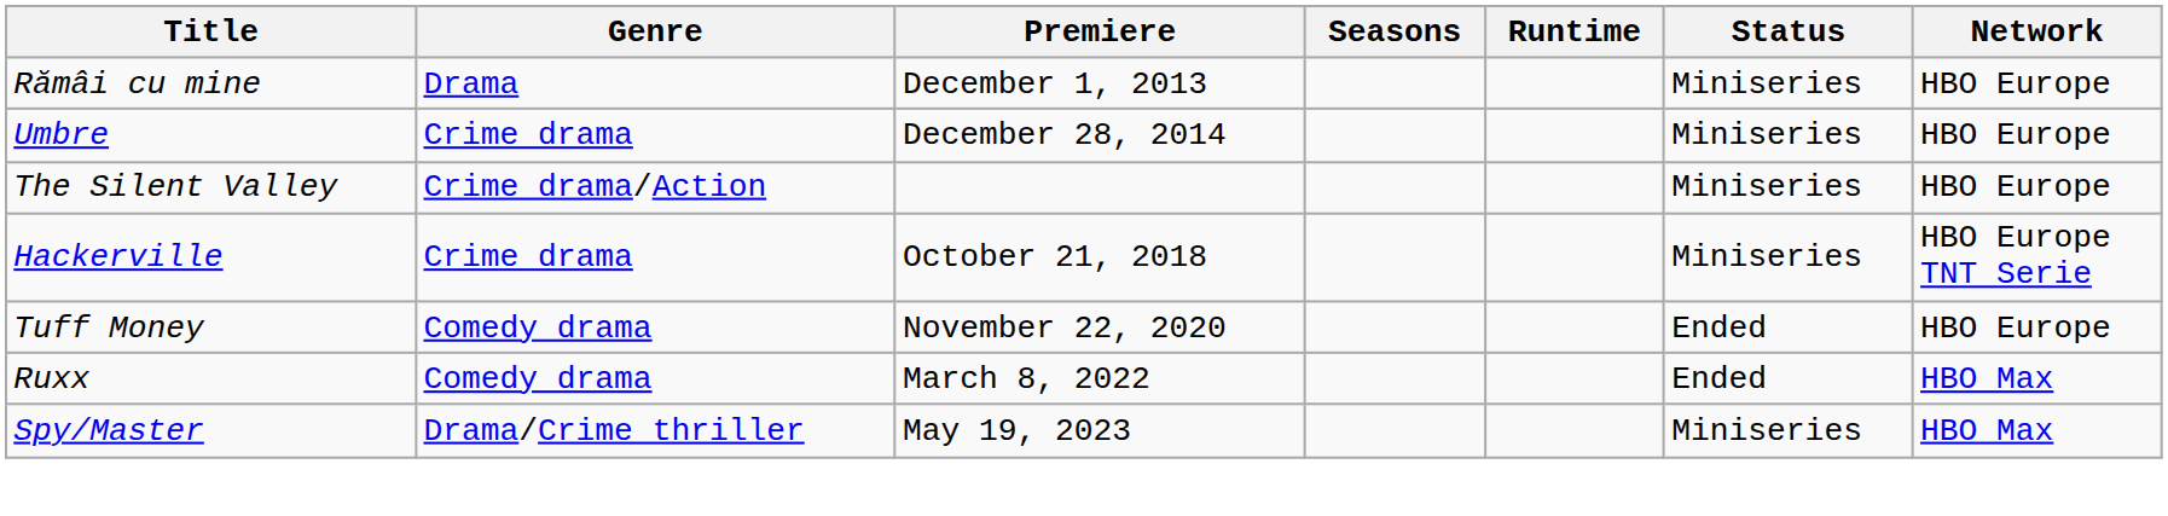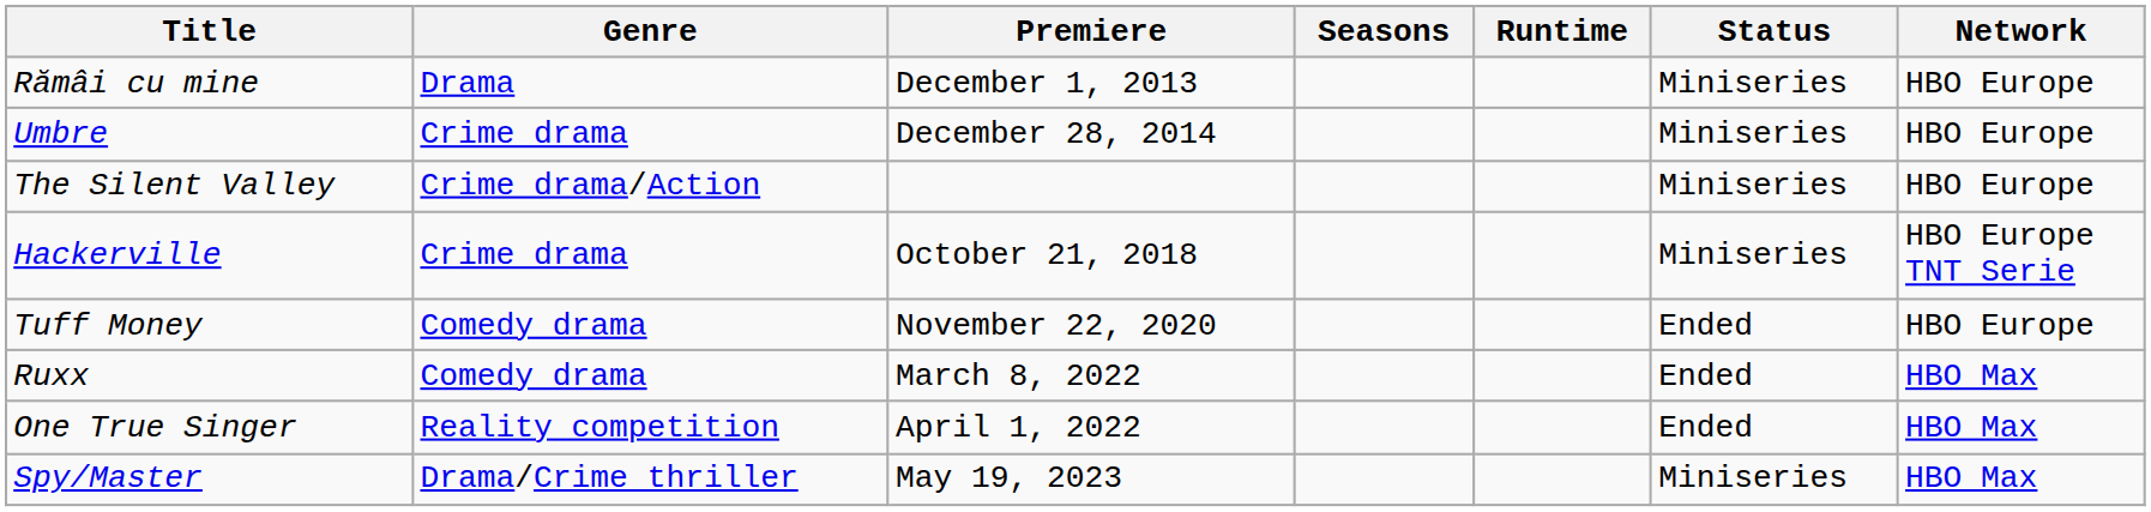 <table class="wikitable sortable" style="width:100%">
 <tr>
 <th>Title</th>
 <th>Genre</th>
 <th>Premiere</th>
 <th>Seasons</th>
 <th>Runtime</th>
 <th>Status</th>
 <th>Network</th>
 </tr>
 <tr>
 <td><em>Rămâi cu mine</em></td>
 <td><a href='#'>Drama</a></td>
 <td>December 1, 2013</td>
 <td></td>
 <td></td>
 <td>Miniseries</td>
 <td>HBO Europe</td>
 </tr>
 <tr>
 <td><em><a href='#'>Umbre</a></em></td>
 <td><a href='#'>Crime drama</a></td>
 <td>December 28, 2014</td>
 <td></td>
 <td></td>
 <td>Miniseries</td>
 <td>HBO Europe</td>
 </tr>
 <tr>
 <td><em>The Silent Valley</em></td>
 <td><a href='#'>Crime drama</a>/<a href='#'>Action</a></td>
 <td></td>
 <td></td>
 <td></td>
 <td>Miniseries</td>
 <td>HBO Europe</td>
 </tr>
 <tr>
 <td><em><a href='#'>Hackerville</a></em></td>
 <td><a href='#'>Crime drama</a></td>
 <td>October 21, 2018</td>
 <td></td>
 <td></td>
 <td>Miniseries</td>
 <td>HBO Europe<br><a href='#'>TNT Serie</a></td>
 </tr>
 <tr>
 <td><em>Tuff Money</em></td>
 <td><a href='#'>Comedy drama</a></td>
 <td>November 22, 2020</td>
 <td></td>
 <td></td>
 <td>Ended</td>
 <td>HBO Europe</td>
 </tr>
 <tr>
 <td><em>Ruxx</em></td>
 <td><a href='#'>Comedy drama</a></td>
 <td>March 8, 2022</td>
 <td></td>
 <td></td>
 <td>Ended</td>
 <td><a href='#'>HBO Max</a></td>
 </tr>
 <tr>
+<td><em>One True Singer</em></td>
+<td><a href='#'>Reality competition</a></td>
+<td>April 1, 2022</td>
+<td></td>
+<td></td>
+<td>Ended</td>
+<td><a href='#'>HBO Max</a></td>
+</tr>
+<tr>
 <td><em><a href='#'>Spy/Master</a></em></td>
 <td><a href='#'>Drama</a>/<a href='#'>Crime thriller</a></td>
 <td>May 19, 2023</td>
 <td></td>
 <td></td>
 <td>Miniseries</td>
 <td><a href='#'>HBO Max</a></td>
 </tr>
 </table>
